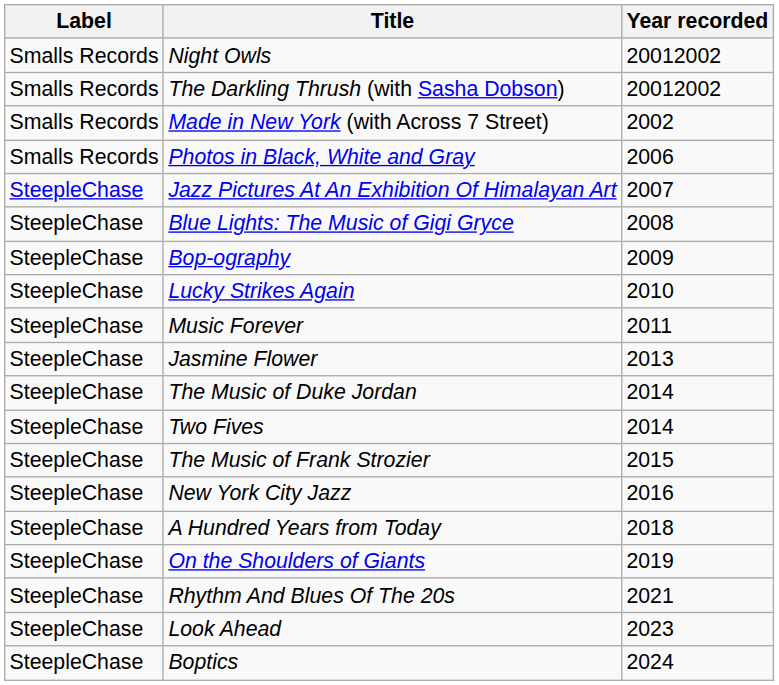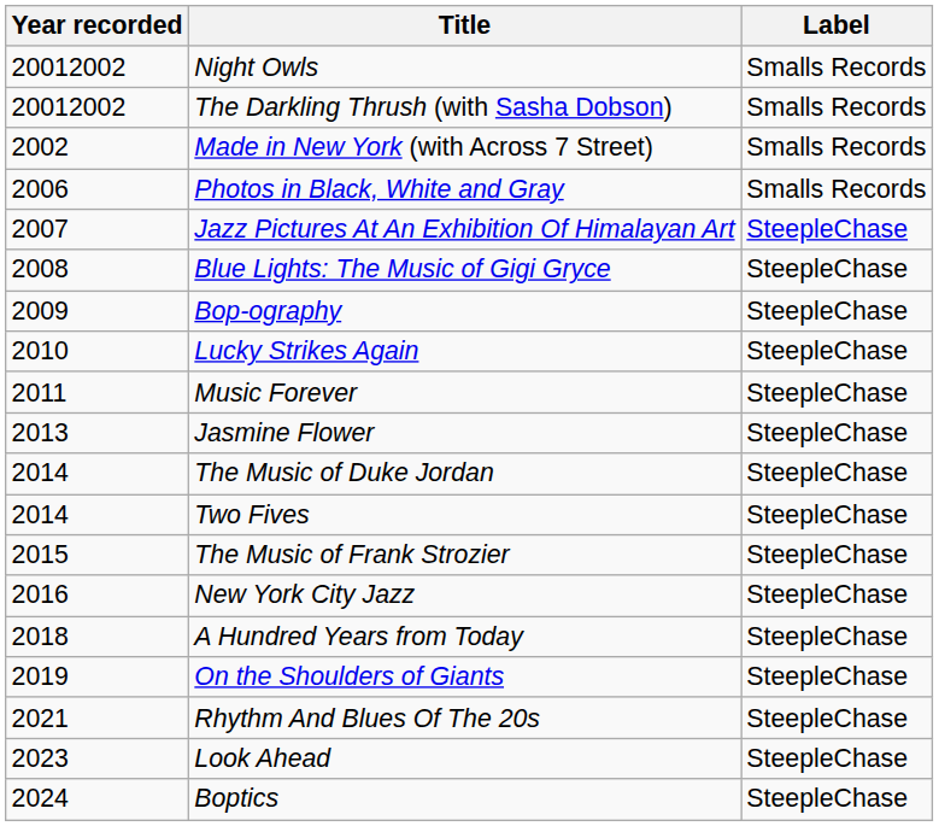 <table class="wikitable sortable">
 <tr>
+<th align="center">Year recorded</th>
+<th>Title</th>
 <th>Label</th>
-<th>Title</th>
-<th align="center">Year recorded</th>
 </tr>
 <tr>
+<td>20012002</td>
+<td><em>Night Owls</em></td>
 <td>Smalls Records</td>
-<td><em>Night Owls</em></td>
-<td>20012002</td>
 </tr>
 <tr>
+<td>20012002</td>
+<td><em>The Darkling Thrush</em> (with <a href='#'>Sasha Dobson</a>)</td>
 <td>Smalls Records</td>
-<td><em>The Darkling Thrush</em> (with <a href='#'>Sasha Dobson</a>)</td>
-<td>20012002</td>
 </tr>
 <tr>
+<td>2002</td>
+<td><em><a href='#'>Made in New York</a></em> (with Across 7 Street)</td>
 <td>Smalls Records</td>
-<td><em><a href='#'>Made in New York</a></em> (with Across 7 Street)</td>
-<td>2002</td>
 </tr>
 <tr>
+<td>2006</td>
+<td><em><a href='#'>Photos in Black, White and Gray</a></em></td>
 <td>Smalls Records</td>
-<td><em><a href='#'>Photos in Black, White and Gray</a></em></td>
-<td>2006</td>
 </tr>
 <tr>
+<td>2007</td>
+<td><em><a href='#'>Jazz Pictures At An Exhibition Of Himalayan Art</a></em></td>
 <td><a href='#'>SteepleChase</a></td>
-<td><em><a href='#'>Jazz Pictures At An Exhibition Of Himalayan Art</a></em></td>
-<td>2007</td>
 </tr>
 <tr>
+<td>2008</td>
+<td><em><a href='#'>Blue Lights: The Music of Gigi Gryce</a></em></td>
 <td>SteepleChase</td>
-<td><em><a href='#'>Blue Lights: The Music of Gigi Gryce</a></em></td>
-<td>2008</td>
 </tr>
 <tr>
+<td>2009</td>
+<td><em><a href='#'>Bop-ography</a></em></td>
 <td>SteepleChase</td>
-<td><em><a href='#'>Bop-ography</a></em></td>
-<td>2009</td>
 </tr>
 <tr>
+<td>2010</td>
+<td><em><a href='#'>Lucky Strikes Again</a></em></td>
 <td>SteepleChase</td>
-<td><em><a href='#'>Lucky Strikes Again</a></em></td>
-<td>2010</td>
 </tr>
 <tr>
+<td>2011</td>
+<td><em>Music Forever</em></td>
 <td>SteepleChase</td>
-<td><em>Music Forever</em></td>
-<td>2011</td>
 </tr>
 <tr>
+<td>2013</td>
+<td><em>Jasmine Flower</em></td>
 <td>SteepleChase</td>
-<td><em>Jasmine Flower</em></td>
-<td>2013</td>
 </tr>
 <tr>
+<td>2014</td>
+<td><em>The Music of Duke Jordan</em></td>
 <td>SteepleChase</td>
-<td><em>The Music of Duke Jordan</em></td>
-<td>2014</td>
 </tr>
 <tr>
+<td>2014</td>
+<td><em>Two Fives</em></td>
 <td>SteepleChase</td>
-<td><em>Two Fives</em></td>
-<td>2014</td>
 </tr>
 <tr>
+<td>2015</td>
+<td><em>The Music of Frank Strozier</em></td>
 <td>SteepleChase</td>
-<td><em>The Music of Frank Strozier</em></td>
-<td>2015</td>
 </tr>
 <tr>
+<td>2016</td>
+<td><em>New York City Jazz</em></td>
 <td>SteepleChase</td>
-<td><em>New York City Jazz</em></td>
-<td>2016</td>
 </tr>
 <tr>
+<td>2018</td>
+<td><em>A Hundred Years from Today</em></td>
 <td>SteepleChase</td>
-<td><em>A Hundred Years from Today</em></td>
-<td>2018</td>
 </tr>
 <tr>
+<td>2019</td>
+<td><em><a href='#'>On the Shoulders of Giants</a></em></td>
 <td>SteepleChase</td>
-<td><em><a href='#'>On the Shoulders of Giants</a></em></td>
-<td>2019</td>
 </tr>
 <tr>
+<td>2021</td>
+<td><em>Rhythm And Blues Of The 20s</em></td>
 <td>SteepleChase</td>
-<td><em>Rhythm And Blues Of The 20s</em></td>
-<td>2021</td>
 </tr>
 <tr>
+<td>2023</td>
+<td><em>Look Ahead</em></td>
 <td>SteepleChase</td>
-<td><em>Look Ahead</em></td>
-<td>2023</td>
 </tr>
 <tr>
+<td>2024</td>
+<td><em>Boptics</em></td>
 <td>SteepleChase</td>
-<td><em>Boptics</em></td>
-<td>2024</td>
 </tr>
 </table>
